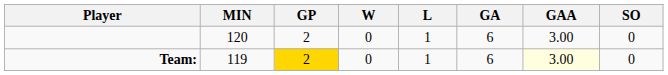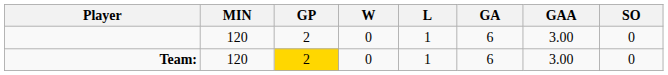 <table class="wikitable sortable" width="60%">
 <tr>
 <th bgcolor="#DDDDFF" width="10%">Player</th>
 <th width="3%" bgcolor="#DDDDFF" title="Minutes played">MIN</th>
 <th width="3%" bgcolor="#DDDDFF" title="Games played in">GP</th>
 <th width="3%" bgcolor="#DDDDFF" title="Wins">W</th>
 <th width="3%" bgcolor="#DDDDFF"title="Losses">L</th>
 <th width="3%" bgcolor="#DDDDFF" title="Goals against">GA</th>
 <th width="3%" bgcolor="#DDDDFF" title="Goals against average">GAA</th>
 <th width="3%" bgcolor="#DDDDFF" title="Shut-outs">SO</th>
 </tr>
 <tr align="center">
 <td align="right"></td>
 <td>120</td>
 <td>2</td>
 <td>0</td>
 <td>1</td>
 <td>6</td>
 <td>3.00</td>
 <td>0</td>
 </tr>
 <tr align="center">
 <td align="right"><strong>Team:</strong></td>
-<td>119</td>
+<td>120</td>
 <td style="background: gold;">2</td>
 <td>0</td>
 <td>1</td>
 <td>6</td>
-<td style="background: lightyellow;">3.00</td>
+<td>3.00</td>
 <td>0</td>
 </tr>
 </table>
